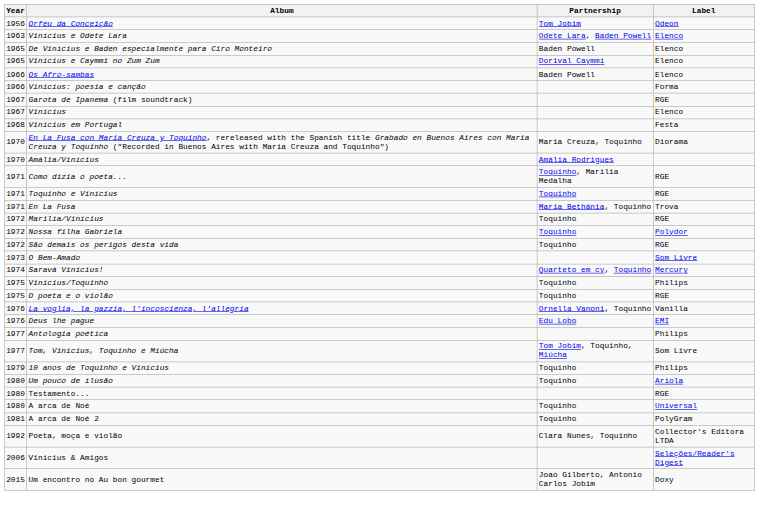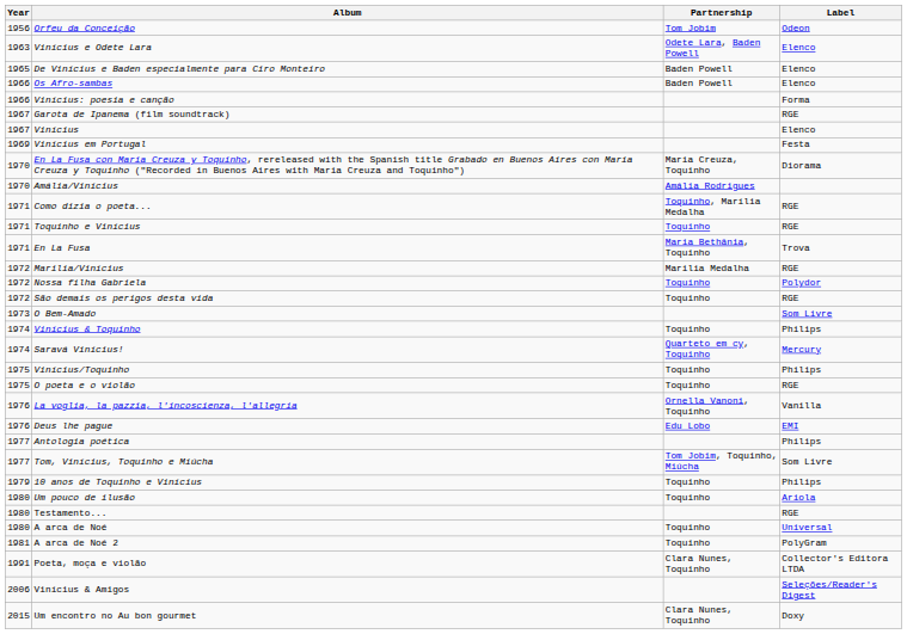 <table class="wikitable sortable">
 <tr>
 <th>Year</th>
 <th>Album</th>
 <th>Partnership</th>
 <th>Label</th>
 </tr>
 <tr>
 <td>1956</td>
 <td><em><a href='#'>Orfeu da Conceição</a></em></td>
 <td><a href='#'>Tom Jobim</a></td>
 <td><a href='#'>Odeon</a></td>
 </tr>
 <tr>
 <td>1963</td>
 <td><em>Vinícius e Odete Lara</em></td>
 <td><a href='#'>Odete Lara</a>, <a href='#'>Baden Powell</a></td>
 <td><a href='#'>Elenco</a></td>
 </tr>
 <tr>
 <td>1965</td>
 <td><em>De Vinícius e Baden especialmente para Ciro Monteiro</em></td>
 <td>Baden Powell</td>
-<td>Elenco</td>
-</tr>
-<tr>
-<td>1965</td>
-<td><em>Vinícius e Caymmi no Zum Zum</em></td>
-<td><a href='#'>Dorival Caymmi</a></td>
 <td>Elenco</td>
 </tr>
 <tr>
 <td>1966</td>
 <td><em><a href='#'>Os Afro-sambas</a></em></td>
 <td>Baden Powell</td>
 <td>Elenco</td>
 </tr>
 <tr>
 <td>1966</td>
 <td><em>Vinícius: poesia e canção</em></td>
 <td></td>
 <td>Forma</td>
 </tr>
 <tr>
 <td>1967</td>
 <td><em>Garota de Ipanema</em> (film soundtrack)</td>
 <td></td>
 <td>RGE</td>
 </tr>
 <tr>
 <td>1967</td>
 <td><em>Vinícius</em></td>
 <td></td>
 <td>Elenco</td>
 </tr>
 <tr>
-<td>1968</td>
+<td>1969</td>
 <td><em>Vinícius em Portugal</em></td>
 <td></td>
 <td>Festa</td>
 </tr>
 <tr>
 <td>1970</td>
 <td><em><a href='#'>En La Fusa con Maria Creuza y Toquinho</a></em>, rereleased with the Spanish title  <em>Grabado en Buenos Aires con Maria Creuza y Toquinho</em> ("Recorded in Buenos Aires with Maria Creuza and Toquinho")</td>
 <td>Maria Creuza, Toquinho</td>
 <td>Diorama</td>
 </tr>
 <tr>
 <td>1970</td>
 <td><em>Amália/Vinícius</em></td>
 <td><a href='#'>Amália Rodrigues</a></td>
 <td></td>
 </tr>
 <tr>
 <td>1971</td>
 <td><em>Como dizia o poeta...</em></td>
 <td><a href='#'>Toquinho</a>, Marília Medalha</td>
 <td>RGE</td>
 </tr>
 <tr>
 <td>1971</td>
 <td><em>Toquinho e Vinícius</em></td>
 <td><a href='#'>Toquinho</a></td>
 <td>RGE</td>
 </tr>
 <tr>
 <td>1971</td>
 <td><em>En La Fusa</em></td>
 <td><a href='#'>Maria Bethânia</a>, Toquinho</td>
 <td>Trova</td>
 </tr>
 <tr>
 <td>1972</td>
 <td><em>Marilia/Vinícius</em></td>
-<td>Toquinho</td>
+<td>Marilia Medalha</td>
 <td>RGE</td>
 </tr>
 <tr>
 <td>1972</td>
 <td><em>Nossa filha Gabriela</em></td>
 <td><a href='#'>Toquinho</a></td>
 <td><a href='#'>Polydor</a></td>
 </tr>
 <tr>
 <td>1972</td>
 <td><em>São demais os perigos desta vida</em></td>
 <td>Toquinho</td>
 <td>RGE</td>
 </tr>
 <tr>
 <td>1973</td>
 <td><em>O Bem-Amado</em></td>
 <td></td>
 <td><a href='#'>Som Livre</a></td>
+</tr>
+<tr>
+<td>1974</td>
+<td><em><a href='#'>Vinícius & Toquinho</a></em></td>
+<td>Toquinho</td>
+<td>Philips</td>
 </tr>
 <tr>
 <td>1974</td>
 <td><em>Saravá Vinícius!</em></td>
 <td><a href='#'>Quarteto em cy</a>, <a href='#'>Toquinho</a></td>
 <td><a href='#'>Mercury</a></td>
 </tr>
 <tr>
 <td>1975</td>
 <td><em>Vinícius/Toquinho</em></td>
 <td>Toquinho</td>
 <td>Philips</td>
 </tr>
 <tr>
 <td>1975</td>
 <td><em>O poeta e o violão</em></td>
 <td>Toquinho</td>
 <td>RGE</td>
 </tr>
 <tr>
 <td>1976</td>
 <td><em><a href='#'>La voglia, la pazzia, l'incoscienza, l'allegria</a></em></td>
 <td><a href='#'>Ornella Vanoni</a>, Toquinho</td>
 <td>Vanilla</td>
 </tr>
 <tr>
 <td>1976</td>
 <td><em>Deus lhe pague</em></td>
 <td><a href='#'>Edu Lobo</a></td>
 <td><a href='#'>EMI</a></td>
 </tr>
 <tr>
 <td>1977</td>
 <td><em>Antologia poética</em></td>
 <td></td>
 <td>Philips</td>
 </tr>
 <tr>
 <td>1977</td>
 <td><em>Tom, Vinícius, Toquinho e Miúcha</em></td>
 <td><a href='#'>Tom Jobim</a>, Toquinho, <a href='#'>Miúcha</a></td>
 <td>Som Livre</td>
 </tr>
 <tr>
 <td>1979</td>
 <td><em>10 anos de Toquinho e Vinícius</em></td>
 <td>Toquinho</td>
 <td>Philips</td>
 </tr>
 <tr>
 <td>1980</td>
 <td><em>Um pouco de ilusão</em></td>
 <td>Toquinho</td>
 <td><a href='#'>Ariola</a></td>
 </tr>
 <tr>
 <td>1980</td>
 <td>Testamento...<em></td>
 <td></td>
 <td>RGE</td>
 </tr>
 <tr>
 <td>1980</td>
 <td></em>A arca de Noé<em></td>
 <td>Toquinho</td>
 <td><a href='#'>Universal</a></td>
 </tr>
 <tr>
 <td>1981</td>
 <td></em>A arca de Noé 2<em></td>
 <td>Toquinho</td>
 <td>PolyGram</td>
 </tr>
 <tr>
-<td>1992</td>
+<td>1991</td>
 <td></em>Poeta, moça e violão<em></td>
 <td>Clara Nunes, Toquinho</td>
 <td>Collector's Editora LTDA</td>
 </tr>
 <tr>
 <td>2006</td>
 <td></em>Vinícius & Amigos<em></td>
 <td></td>
 <td><a href='#'>Seleções/Reader's Digest</a></td>
 </tr>
 <tr>
 <td>2015</td>
 <td></em>Um encontro no Au bon gourmet<em></td>
-<td>Joao Gilberto, Antonio Carlos Jobim</td>
+<td>Clara Nunes, Toquinho</td>
 <td>Doxy</td>
 </tr>
 </table>
